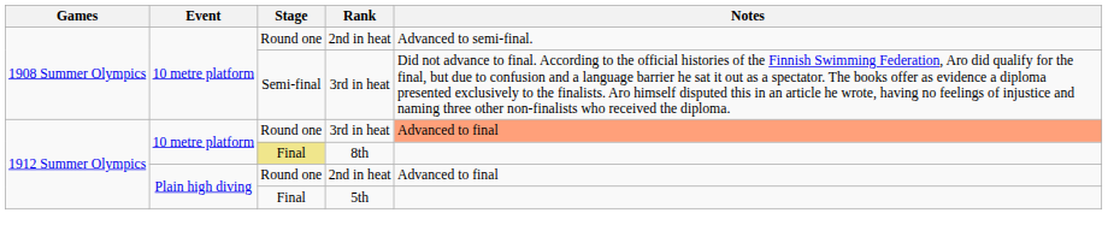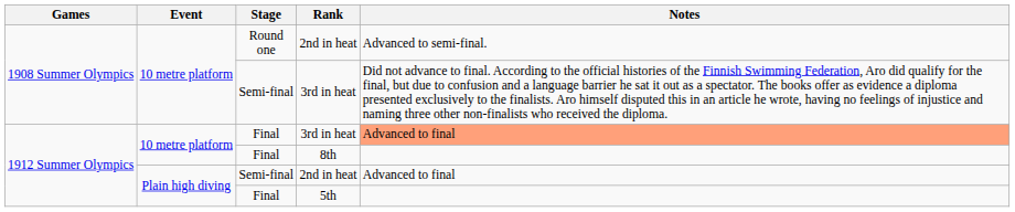 <table class="wikitable" style=" text-align:center;">
 <tr>
 <th>Games</th>
 <th>Event</th>
 <th>Stage</th>
 <th>Rank</th>
 <th>Notes</th>
 </tr>
 <tr>
 <td style="white-space: nowrap;" rowspan=2><a href='#'>1908 Summer Olympics</a></td>
 <td style="white-space: nowrap;" rowspan=2><a href='#'>10 metre platform</a></td>
 <td>Round one</td>
 <td style="white-space: nowrap;">2nd in heat</td>
 <td align=left>Advanced to semi-final.</td>
 </tr>
 <tr>
 <td style="white-space: nowrap;">Semi-final</td>
 <td style="white-space: nowrap;">3rd in heat</td>
 <td align=left>Did not advance to final. According to the official histories of the <a href='#'>Finnish Swimming Federation</a>, Aro did qualify for the final, but due to confusion and a language barrier he sat it out as a spectator. The books offer as evidence a diploma presented exclusively to the finalists. Aro himself disputed this in an article he wrote, having no feelings of injustice and naming three other non-finalists who received the diploma.</td>
 </tr>
 <tr>
 <td style="white-space: nowrap;" rowspan=4><a href='#'>1912 Summer Olympics</a></td>
 <td style="white-space: nowrap;" rowspan=2><a href='#'>10 metre platform</a></td>
-<td style="white-space: nowrap;">Round one</td>
+<td>Final</td>
 <td style="white-space: nowrap;">3rd in heat</td>
 <td align=left style="background: lightsalmon;">Advanced to final</td>
 </tr>
 <tr>
-<td style="background: khaki;">Final</td>
+<td>Final</td>
 <td>8th</td>
 <td align=left></td>
 </tr>
 <tr>
 <td style="white-space: nowrap;" rowspan=2><a href='#'>Plain high diving</a></td>
-<td style="white-space: nowrap;">Round one</td>
+<td style="white-space: nowrap;">Semi-final</td>
 <td style="white-space: nowrap;">2nd in heat</td>
 <td align=left>Advanced to final</td>
 </tr>
 <tr>
 <td>Final</td>
 <td>5th</td>
 <td align=left></td>
 </tr>
 </table>
